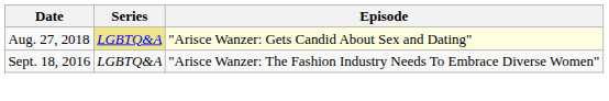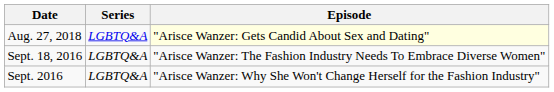 <table class="wikitable sortable">
 <tr>
 <th>Date</th>
 <th>Series</th>
 <th>Episode</th>
 </tr>
 <tr>
 <td>Aug. 27, 2018</td>
-<td style="background: khaki;"><em><a href='#'>LGBTQ&A</a></em></td>
+<td><em><a href='#'>LGBTQ&A</a></em></td>
 <td style="background: lightyellow;">"Arisce Wanzer: Gets Candid About Sex and Dating"</td>
 </tr>
 <tr>
 <td>Sept. 18, 2016</td>
 <td><em>LGBTQ&A</em></td>
 <td>"Arisce Wanzer: The Fashion Industry Needs To Embrace Diverse Women"</td>
 </tr>
+<tr>
+<td>Sept. 2016</td>
+<td><em>LGBTQ&A</em></td>
+<td>"Arisce Wanzer: Why She Won't Change Herself for the Fashion Industry"</td>
+</tr>
 </table>
